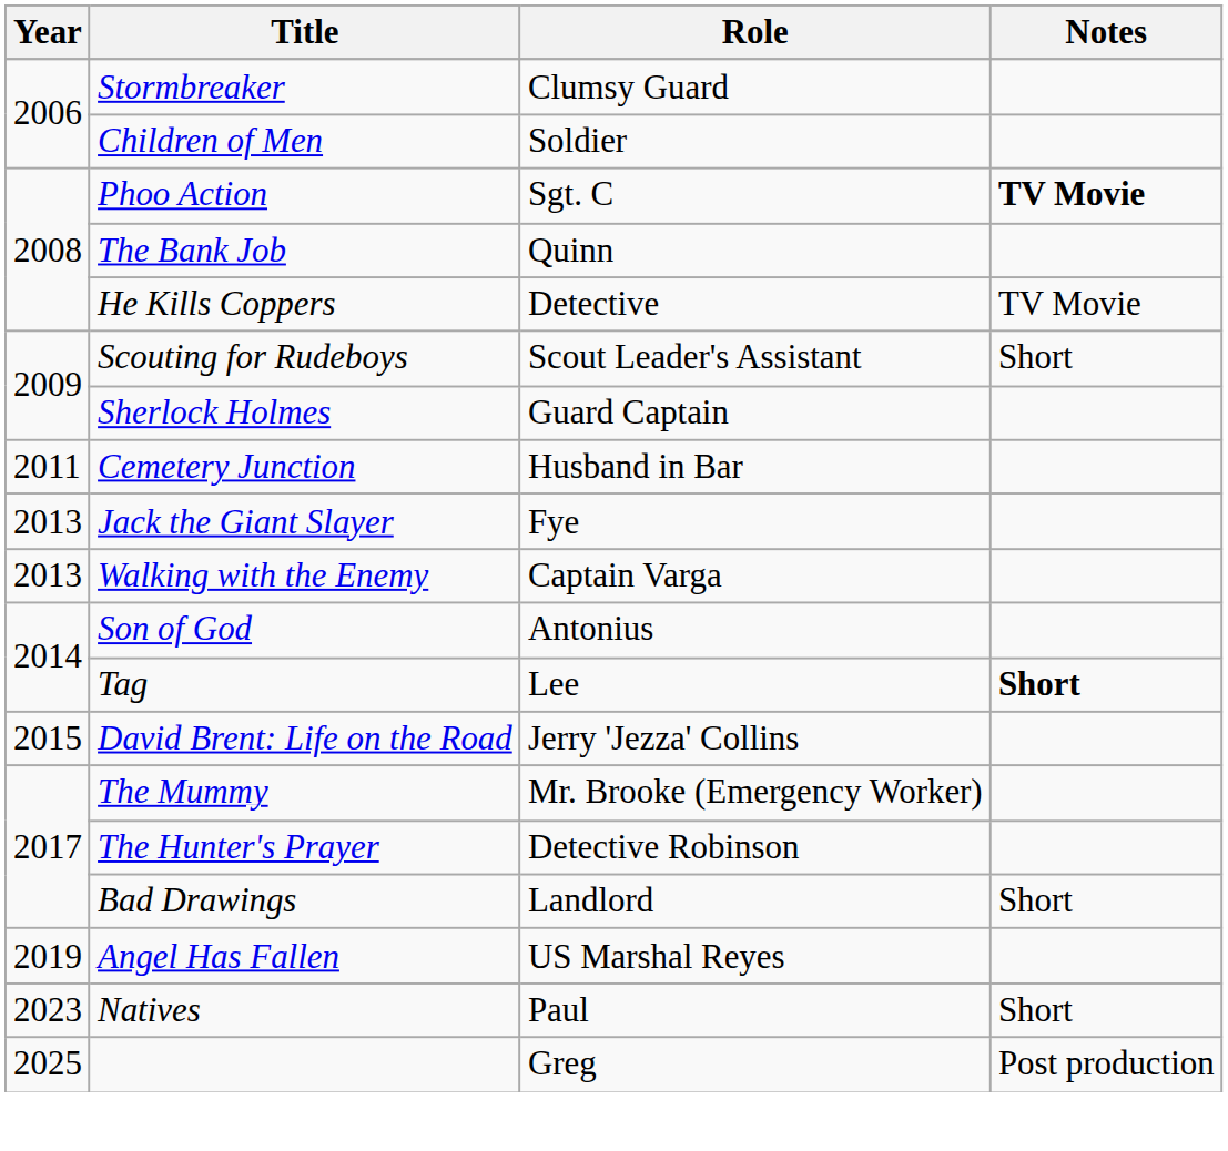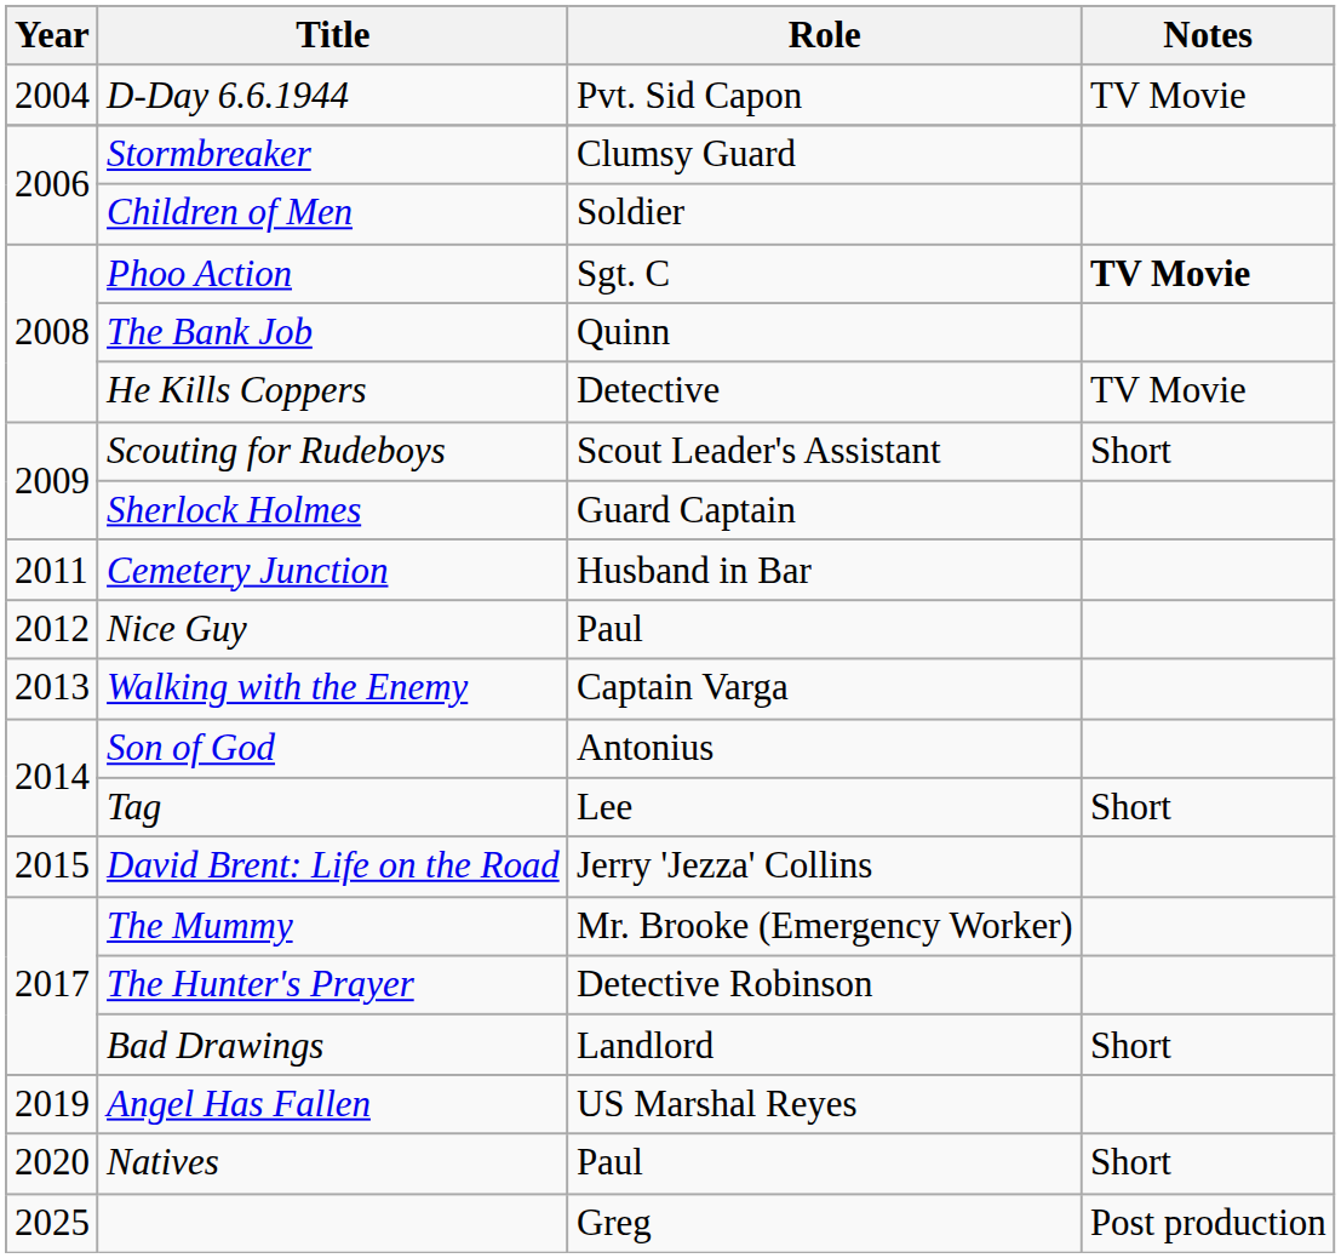 <table class="wikitable">
 <tr>
 <th>Year</th>
 <th>Title</th>
 <th>Role</th>
 <th>Notes</th>
+</tr>
+<tr>
+<td>2004</td>
+<td><em>D-Day 6.6.1944</em></td>
+<td>Pvt. Sid Capon</td>
+<td>TV Movie</td>
 </tr>
 <tr>
 </tr>
 <tr>
 <td rowspan=2>2006</td>
 <td><em><a href='#'>Stormbreaker</a></em></td>
 <td>Clumsy Guard</td>
 <td></td>
 </tr>
 <tr>
 <td><em><a href='#'>Children of Men</a></em></td>
 <td>Soldier</td>
 <td></td>
 </tr>
 <tr>
 <td rowspan=3>2008</td>
 <td><em><a href='#'>Phoo Action</a></em></td>
 <td>Sgt. C</td>
 <td><strong>TV Movie</strong></td>
 </tr>
 <tr>
 <td><em><a href='#'>The Bank Job</a></em></td>
 <td>Quinn</td>
 <td></td>
 </tr>
 <tr>
 <td><em>He Kills Coppers</em></td>
 <td>Detective</td>
 <td>TV Movie</td>
 </tr>
 <tr>
 <td rowspan=2>2009</td>
 <td><em>Scouting for Rudeboys</em></td>
 <td>Scout Leader's Assistant</td>
 <td>Short</td>
 </tr>
 <tr>
 <td><em><a href='#'>Sherlock Holmes</a></em></td>
 <td>Guard Captain</td>
 <td></td>
 </tr>
 <tr>
 <td>2011</td>
 <td><em><a href='#'>Cemetery Junction</a></em></td>
 <td>Husband in Bar</td>
 <td></td>
 </tr>
 <tr>
-<td>2013</td>
-<td><em><a href='#'>Jack the Giant Slayer</a></em></td>
-<td>Fye</td>
+<td>2012</td>
+<td><em>Nice Guy</em></td>
+<td>Paul</td>
 <td></td>
 </tr>
 <tr>
 <td>2013</td>
 <td><em><a href='#'>Walking with the Enemy</a></em></td>
 <td>Captain Varga</td>
 <td></td>
 </tr>
 <tr>
 <td rowspan=2>2014</td>
 <td><em><a href='#'>Son of God</a></em></td>
 <td>Antonius</td>
 <td></td>
 </tr>
 <tr>
 <td><em>Tag</em></td>
 <td>Lee</td>
-<td><strong>Short</strong></td>
+<td>Short</td>
 </tr>
 <tr>
 <td>2015</td>
 <td><em><a href='#'>David Brent: Life on the Road</a></em></td>
 <td>Jerry 'Jezza' Collins</td>
 <td></td>
 </tr>
 <tr>
 <td rowspan=3>2017</td>
 <td><em><a href='#'>The Mummy</a></em></td>
 <td>Mr. Brooke (Emergency Worker)</td>
 <td></td>
 </tr>
 <tr>
 <td><em><a href='#'>The Hunter's Prayer</a></em></td>
 <td>Detective Robinson</td>
 <td></td>
 </tr>
 <tr>
 <td><em>Bad Drawings</em></td>
 <td>Landlord</td>
 <td>Short</td>
 </tr>
 <tr>
 <td>2019</td>
 <td><em><a href='#'>Angel Has Fallen</a></em></td>
 <td>US Marshal Reyes</td>
 <td></td>
 </tr>
 <tr>
-<td>2023</td>
+<td>2020</td>
 <td><em>Natives</em></td>
 <td>Paul</td>
 <td>Short</td>
 </tr>
 <tr>
 <td>2025</td>
 <td></td>
 <td>Greg</td>
 <td>Post production</td>
 </tr>
 </table>
